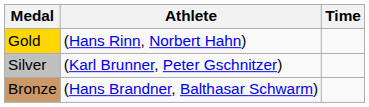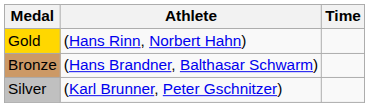 <table class="wikitable">
 <tr>
 <th>Medal</th>
 <th>Athlete</th>
 <th>Time</th>
 </tr>
 <tr>
 <td bgcolor="gold">Gold</td>
 <td> (<a href='#'>Hans Rinn</a>, <a href='#'>Norbert Hahn</a>)</td>
 <td></td>
 </tr>
 <tr>
+<td bgcolor="CC9966">Bronze</td>
+<td> (<a href='#'>Hans Brandner</a>, <a href='#'>Balthasar Schwarm</a>)</td>
+<td></td>
+</tr>
+<tr>
 <td bgcolor="silver">Silver</td>
 <td> (<a href='#'>Karl Brunner</a>, <a href='#'>Peter Gschnitzer</a>)</td>
 <td></td>
 </tr>
-<tr>
-<td bgcolor="CC9966">Bronze</td>
-<td> (<a href='#'>Hans Brandner</a>, <a href='#'>Balthasar Schwarm</a>)</td>
-<td></td>
-</tr>
 </table>
